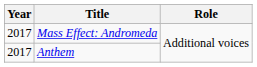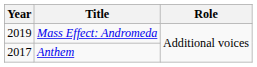 <table class="wikitable sortable">
 <tr>
 <th>Year</th>
 <th>Title</th>
 <th>Role</th>
 </tr>
 <tr>
-<td>2017</td>
+<td>2019</td>
 <td><em><a href='#'>Mass Effect: Andromeda</a></em></td>
 <td rowspan="2">Additional voices</td>
 </tr>
 <tr>
 <td>2017</td>
 <td><a href='#'><em>Anthem</em></a></td>
 </tr>
 </table>
